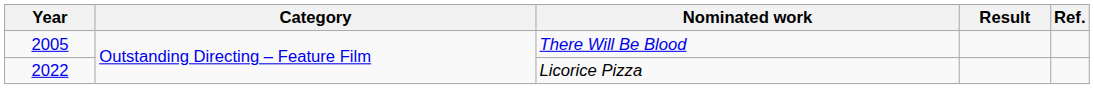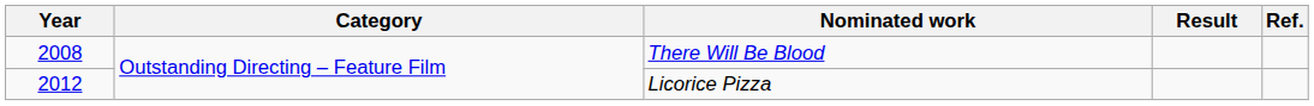 <table class=wikitable>
 <tr>
 <th scope="col" style="width:5em;">Year</th>
 <th scope="col" style="width:26em;">Category</th>
 <th scope="col" style="width:25em;">Nominated work</th>
 <th scope="col" style="width:5em;">Result</th>
 <th>Ref.</th>
 </tr>
 <tr>
-<td style="text-align:center;"><a href='#'>2005</a></td>
+<td style="text-align:center;"><a href='#'>2008</a></td>
 <td rowspan="2"><a href='#'>Outstanding Directing – Feature Film</a></td>
 <td><em><a href='#'>There Will Be Blood</a></em></td>
 <td></td>
 <td></td>
 </tr>
 <tr>
-<td style="text-align:center;"><a href='#'>2022</a></td>
+<td style="text-align:center;"><a href='#'>2012</a></td>
 <td><em>Licorice Pizza</em></td>
 <td></td>
 <td></td>
 </tr>
 </table>
